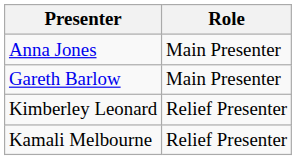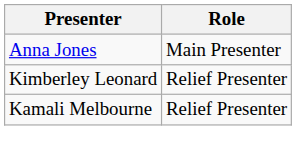 <table class="wikitable">
 <tr>
 <th>Presenter</th>
 <th>Role</th>
 </tr>
 <tr>
 <td><a href='#'>Anna Jones</a></td>
-<td>Main Presenter</td>
-</tr>
-<tr>
-<td><a href='#'>Gareth Barlow</a></td>
 <td>Main Presenter</td>
 </tr>
 <tr>
 <td>Kimberley Leonard</td>
 <td>Relief Presenter</td>
 </tr>
 <tr>
 <td>Kamali Melbourne</td>
 <td>Relief Presenter</td>
 </tr>
 </table>
